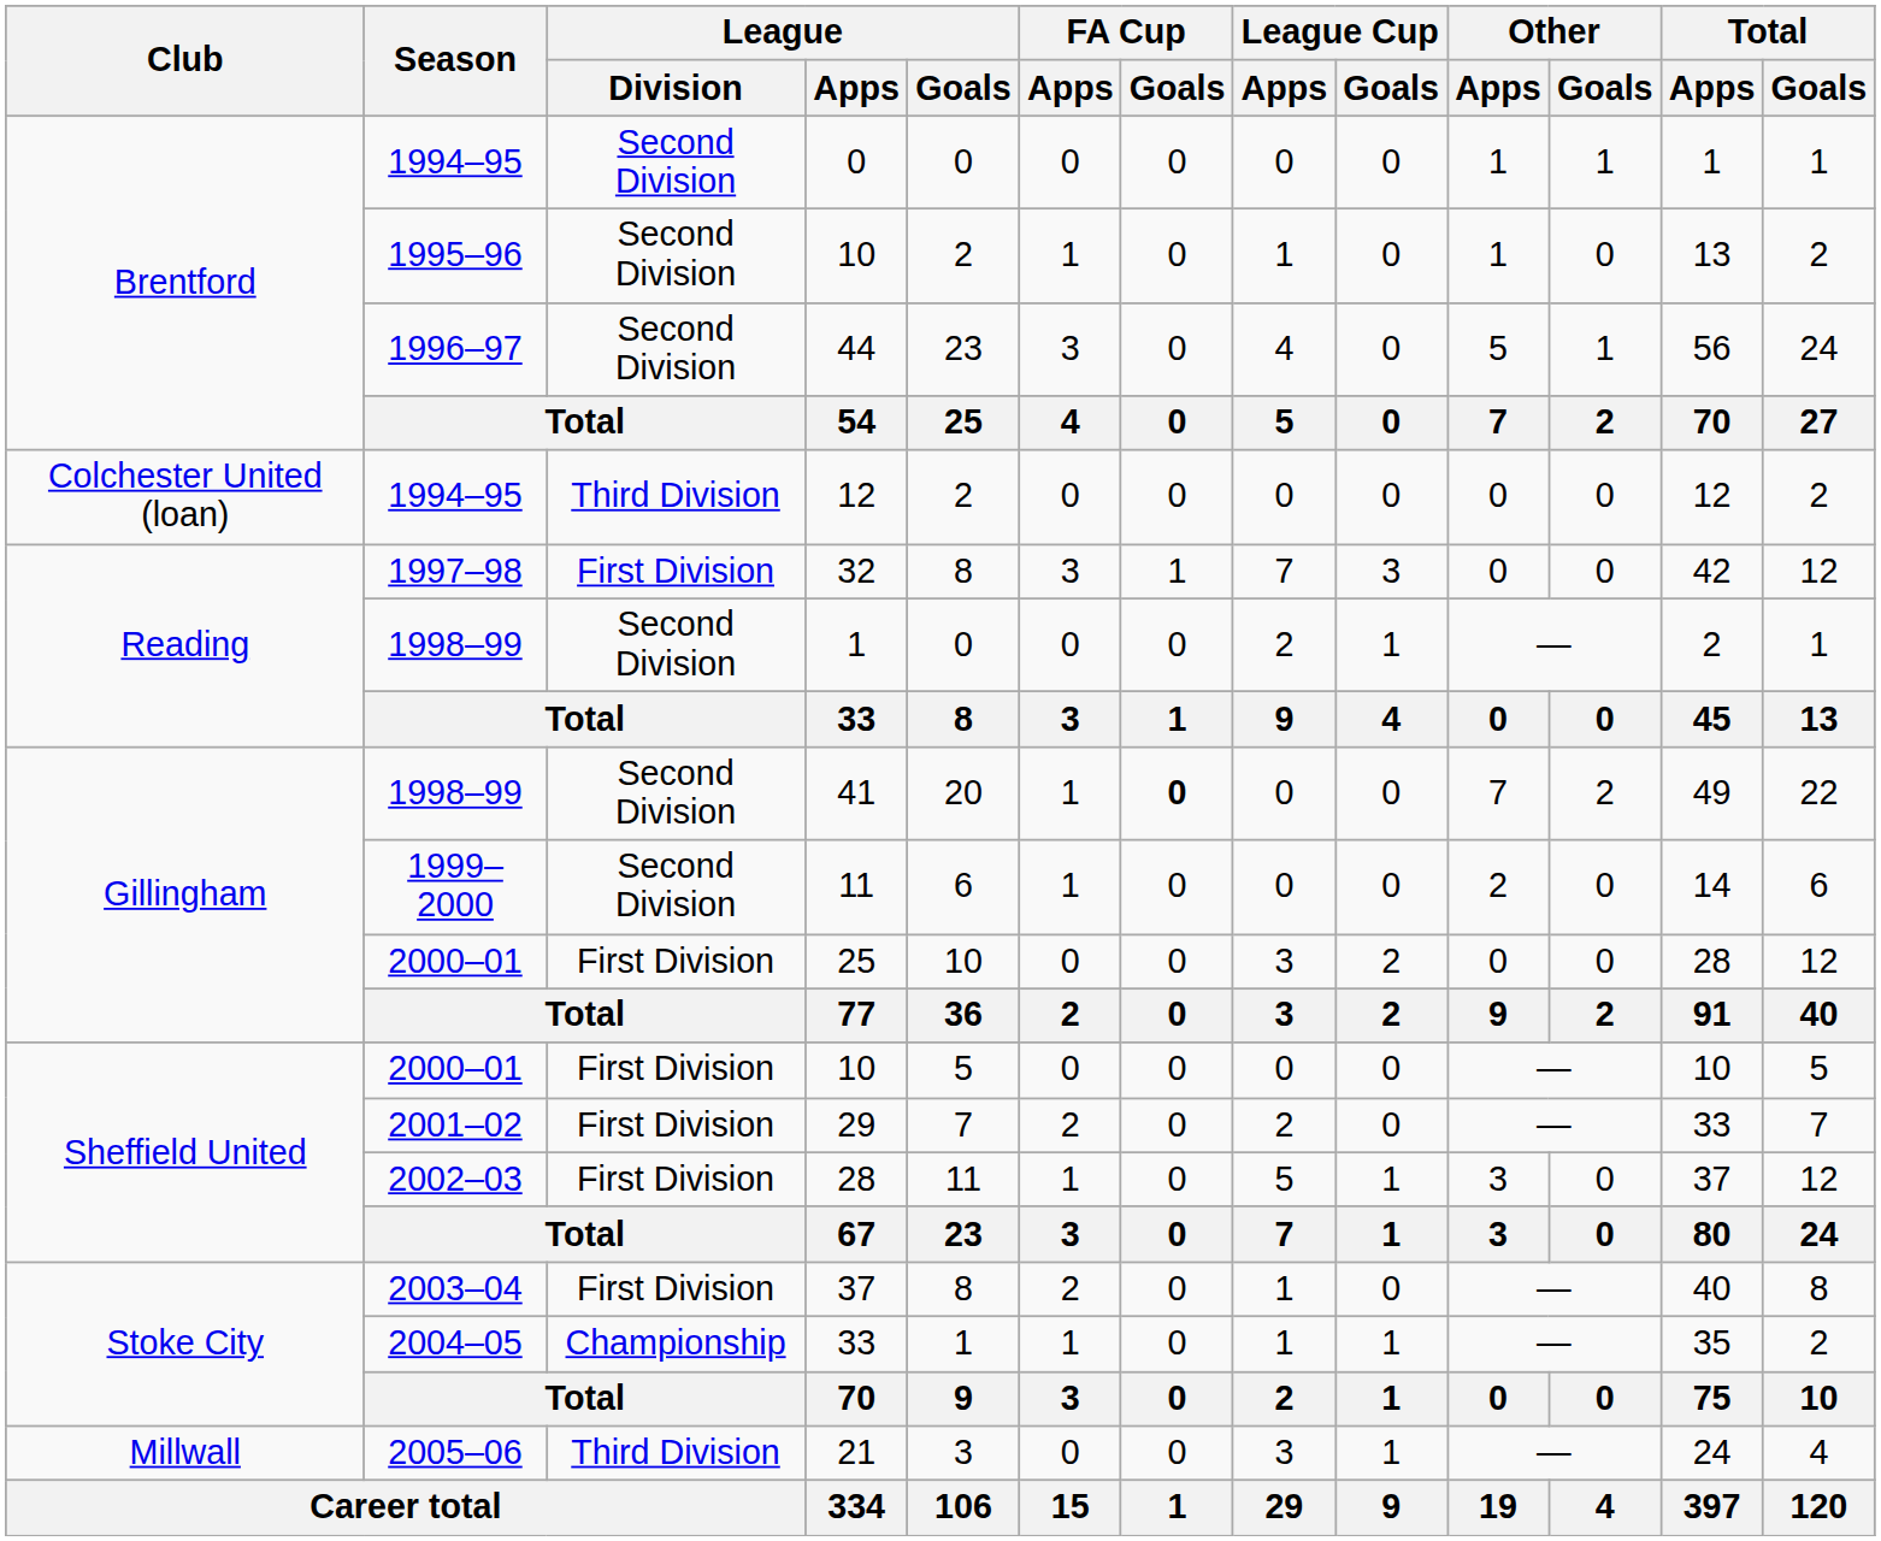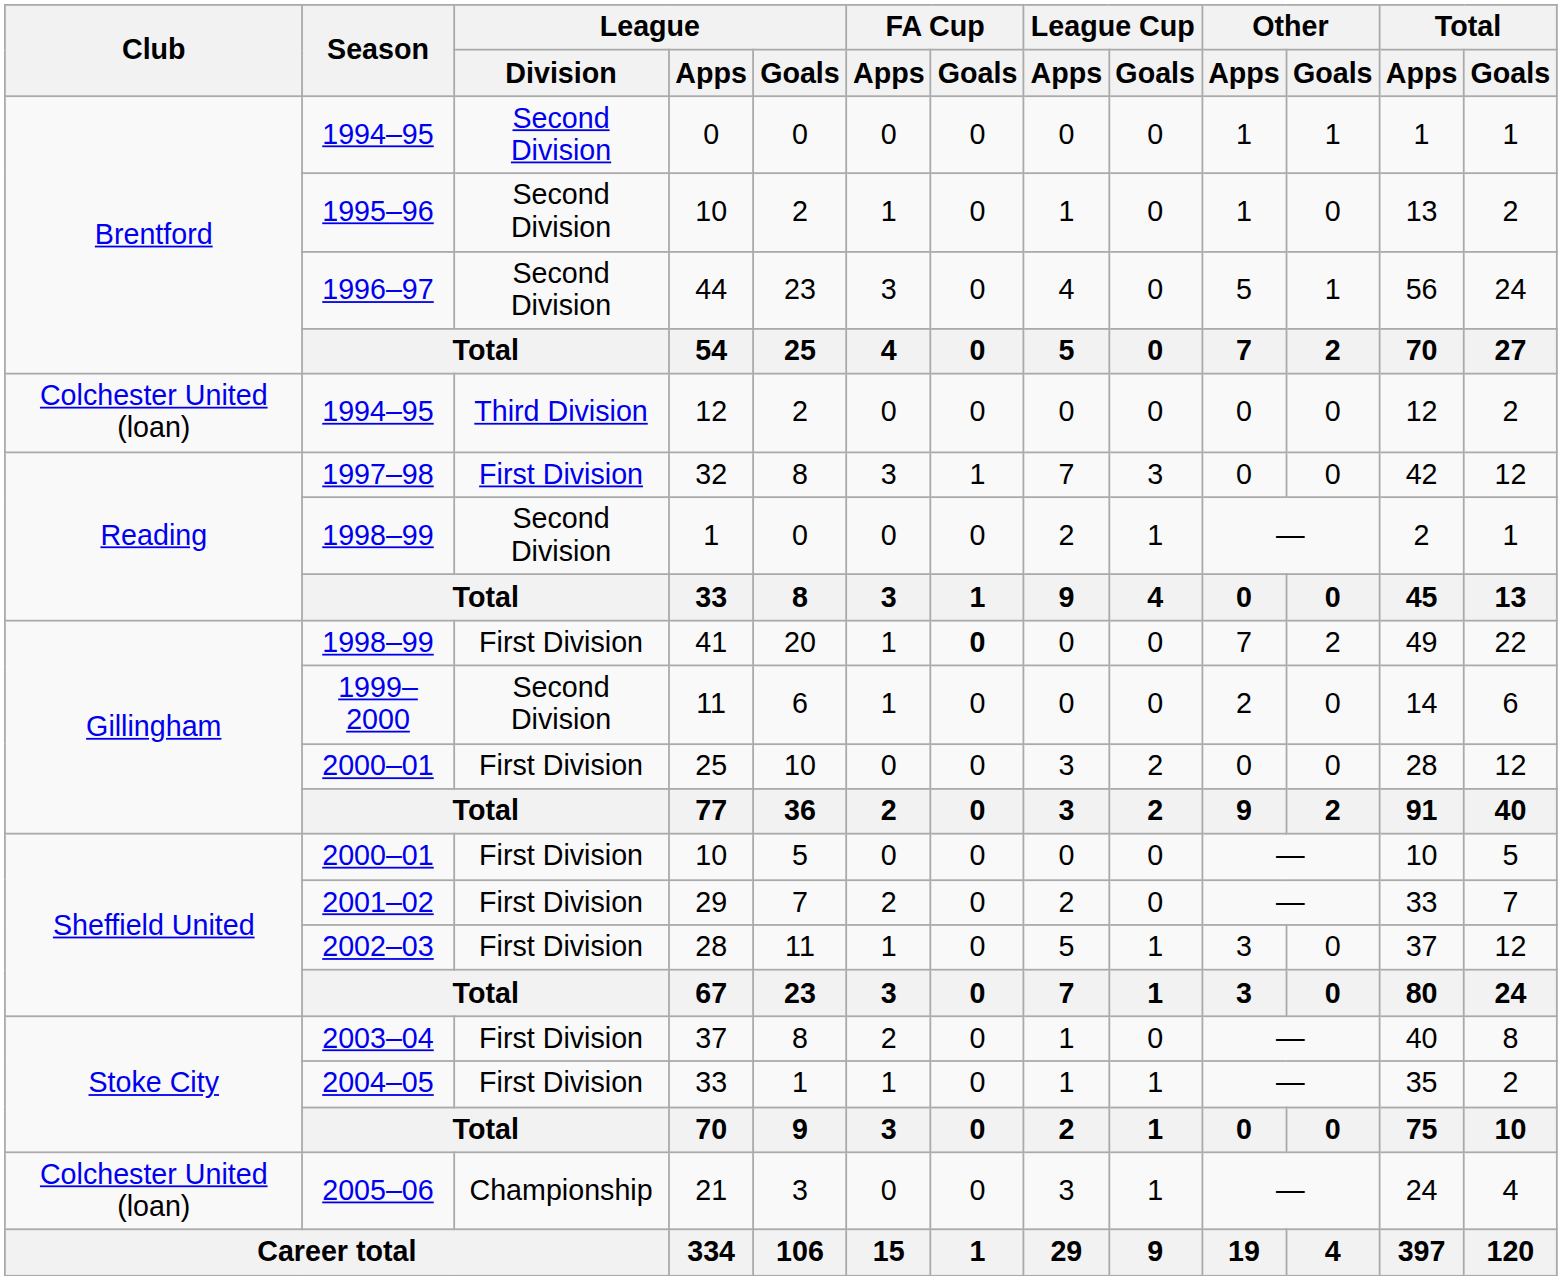 <table class="wikitable" style="text-align: center;">
 <tr>
 <th rowspan="2">Club</th>
 <th rowspan="2">Season</th>
 <th colspan="3">League</th>
 <th colspan="2">FA Cup</th>
 <th colspan="2">League Cup</th>
 <th colspan="2">Other</th>
 <th colspan="2">Total</th>
 </tr>
 <tr>
 <th>Division</th>
 <th>Apps</th>
 <th>Goals</th>
 <th>Apps</th>
 <th>Goals</th>
 <th>Apps</th>
 <th>Goals</th>
 <th>Apps</th>
 <th>Goals</th>
 <th>Apps</th>
 <th>Goals</th>
 </tr>
 <tr>
 <td rowspan="4"><a href='#'>Brentford</a></td>
 <td><a href='#'>1994–95</a></td>
 <td><a href='#'>Second Division</a></td>
 <td>0</td>
 <td>0</td>
 <td>0</td>
 <td>0</td>
 <td>0</td>
 <td>0</td>
 <td>1</td>
 <td>1</td>
 <td>1</td>
 <td>1</td>
 </tr>
 <tr>
 <td><a href='#'>1995–96</a></td>
 <td>Second Division</td>
 <td>10</td>
 <td>2</td>
 <td>1</td>
 <td>0</td>
 <td>1</td>
 <td>0</td>
 <td>1</td>
 <td>0</td>
 <td>13</td>
 <td>2</td>
 </tr>
 <tr>
 <td><a href='#'>1996–97</a></td>
 <td>Second Division</td>
 <td>44</td>
 <td>23</td>
 <td>3</td>
 <td>0</td>
 <td>4</td>
 <td>0</td>
 <td>5</td>
 <td>1</td>
 <td>56</td>
 <td>24</td>
 </tr>
 <tr>
 <th colspan="2">Total</th>
 <th>54</th>
 <th>25</th>
 <th>4</th>
 <th>0</th>
 <th>5</th>
 <th>0</th>
 <th>7</th>
 <th>2</th>
 <th>70</th>
 <th>27</th>
 </tr>
 <tr>
 <td><a href='#'>Colchester United</a> (loan)</td>
 <td><a href='#'>1994–95</a></td>
 <td><a href='#'>Third Division</a></td>
 <td>12</td>
 <td>2</td>
 <td>0</td>
 <td>0</td>
 <td>0</td>
 <td>0</td>
 <td>0</td>
 <td>0</td>
 <td>12</td>
 <td>2</td>
 </tr>
 <tr>
 <td rowspan="3"><a href='#'>Reading</a></td>
 <td><a href='#'>1997–98</a></td>
 <td><a href='#'>First Division</a></td>
 <td>32</td>
 <td>8</td>
 <td>3</td>
 <td>1</td>
 <td>7</td>
 <td>3</td>
 <td>0</td>
 <td>0</td>
 <td>42</td>
 <td>12</td>
 </tr>
 <tr>
 <td><a href='#'>1998–99</a></td>
 <td>Second Division</td>
 <td>1</td>
 <td>0</td>
 <td>0</td>
 <td>0</td>
 <td>2</td>
 <td>1</td>
 <td colspan="2">―</td>
 <td>2</td>
 <td>1</td>
 </tr>
 <tr>
 <th colspan="2">Total</th>
 <th>33</th>
 <th>8</th>
 <th>3</th>
 <th>1</th>
 <th>9</th>
 <th>4</th>
 <th>0</th>
 <th>0</th>
 <th>45</th>
 <th>13</th>
 </tr>
 <tr>
 <td rowspan="4"><a href='#'>Gillingham</a></td>
 <td><a href='#'>1998–99</a></td>
-<td>Second Division</td>
+<td>First Division</td>
 <td>41</td>
 <td>20</td>
 <td>1</td>
 <td><strong>0</strong></td>
 <td>0</td>
 <td>0</td>
 <td>7</td>
 <td>2</td>
 <td>49</td>
 <td>22</td>
 </tr>
 <tr>
 <td><a href='#'>1999–2000</a></td>
 <td>Second Division</td>
 <td>11</td>
 <td>6</td>
 <td>1</td>
 <td>0</td>
 <td>0</td>
 <td>0</td>
 <td>2</td>
 <td>0</td>
 <td>14</td>
 <td>6</td>
 </tr>
 <tr>
 <td><a href='#'>2000–01</a></td>
 <td>First Division</td>
 <td>25</td>
 <td>10</td>
 <td>0</td>
 <td>0</td>
 <td>3</td>
 <td>2</td>
 <td>0</td>
 <td>0</td>
 <td>28</td>
 <td>12</td>
 </tr>
 <tr>
 <th colspan="2">Total</th>
 <th>77</th>
 <th>36</th>
 <th>2</th>
 <th>0</th>
 <th>3</th>
 <th>2</th>
 <th>9</th>
 <th>2</th>
 <th>91</th>
 <th>40</th>
 </tr>
 <tr>
 <td rowspan="4"><a href='#'>Sheffield United</a></td>
 <td><a href='#'>2000–01</a></td>
 <td>First Division</td>
 <td>10</td>
 <td>5</td>
 <td>0</td>
 <td>0</td>
 <td>0</td>
 <td>0</td>
 <td colspan="2">―</td>
 <td>10</td>
 <td>5</td>
 </tr>
 <tr>
 <td><a href='#'>2001–02</a></td>
 <td>First Division</td>
 <td>29</td>
 <td>7</td>
 <td>2</td>
 <td>0</td>
 <td>2</td>
 <td>0</td>
 <td colspan="2">―</td>
 <td>33</td>
 <td>7</td>
 </tr>
 <tr>
 <td><a href='#'>2002–03</a></td>
 <td>First Division</td>
 <td>28</td>
 <td>11</td>
 <td>1</td>
 <td>0</td>
 <td>5</td>
 <td>1</td>
 <td>3</td>
 <td>0</td>
 <td>37</td>
 <td>12</td>
 </tr>
 <tr>
 <th colspan="2">Total</th>
 <th>67</th>
 <th>23</th>
 <th>3</th>
 <th>0</th>
 <th>7</th>
 <th>1</th>
 <th>3</th>
 <th>0</th>
 <th>80</th>
 <th>24</th>
 </tr>
 <tr>
 <td rowspan="3"><a href='#'>Stoke City</a></td>
 <td><a href='#'>2003–04</a></td>
 <td>First Division</td>
 <td>37</td>
 <td>8</td>
 <td>2</td>
 <td>0</td>
 <td>1</td>
 <td>0</td>
 <td colspan="2">―</td>
 <td>40</td>
 <td>8</td>
 </tr>
 <tr>
 <td><a href='#'>2004–05</a></td>
-<td><a href='#'>Championship</a></td>
+<td>First Division</td>
 <td>33</td>
 <td>1</td>
 <td>1</td>
 <td>0</td>
 <td>1</td>
 <td>1</td>
 <td colspan="2">―</td>
 <td>35</td>
 <td>2</td>
 </tr>
 <tr>
 <th colspan="2">Total</th>
 <th>70</th>
 <th>9</th>
 <th>3</th>
 <th>0</th>
 <th>2</th>
 <th>1</th>
 <th>0</th>
 <th>0</th>
 <th>75</th>
 <th>10</th>
 </tr>
 <tr>
-<td><a href='#'>Millwall</a></td>
+<td><a href='#'>Colchester United</a> (loan)</td>
 <td><a href='#'>2005–06</a></td>
-<td><a href='#'>Third Division</a></td>
+<td>Championship</td>
 <td>21</td>
 <td>3</td>
 <td>0</td>
 <td>0</td>
 <td>3</td>
 <td>1</td>
 <td colspan="2">―</td>
 <td>24</td>
 <td>4</td>
 </tr>
 <tr>
 <th colspan="3">Career total</th>
 <th>334</th>
 <th>106</th>
 <th>15</th>
 <th>1</th>
 <th>29</th>
 <th>9</th>
 <th>19</th>
 <th>4</th>
 <th>397</th>
 <th>120</th>
 </tr>
 </table>
